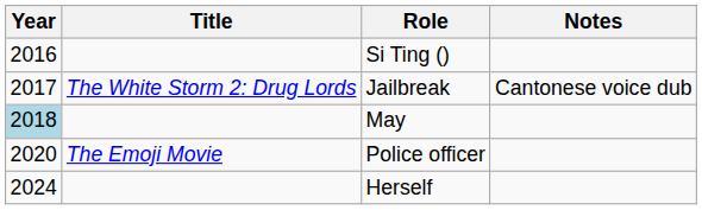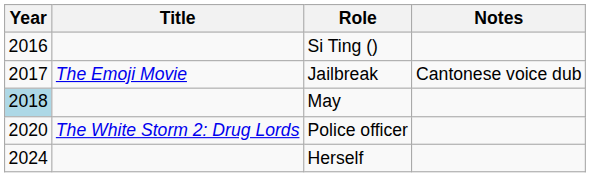 <table class="wikitable">
 <tr>
 <th>Year</th>
 <th>Title</th>
 <th>Role</th>
 <th>Notes</th>
 </tr>
 <tr>
 <td>2016</td>
 <td><em></em></td>
 <td>Si Ting ()</td>
 <td></td>
 </tr>
 <tr>
 <td>2017</td>
-<td><em><a href='#'>The White Storm 2: Drug Lords</a></em></td>
+<td><em><a href='#'>The Emoji Movie</a></em></td>
 <td>Jailbreak</td>
 <td>Cantonese voice dub</td>
 </tr>
 <tr>
 <td style="background: lightblue;">2018</td>
 <td><em></em></td>
 <td>May</td>
 <td></td>
 </tr>
 <tr>
 <td>2020</td>
-<td><em><a href='#'>The Emoji Movie</a></em></td>
+<td><em><a href='#'>The White Storm 2: Drug Lords</a></em></td>
 <td>Police officer</td>
 <td></td>
 </tr>
 <tr>
 <td>2024</td>
 <td><em></em></td>
 <td>Herself</td>
 <td></td>
 </tr>
 </table>
